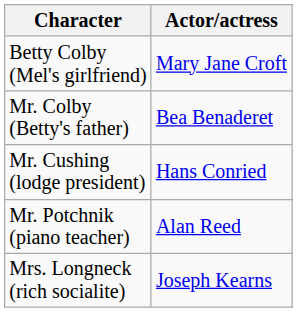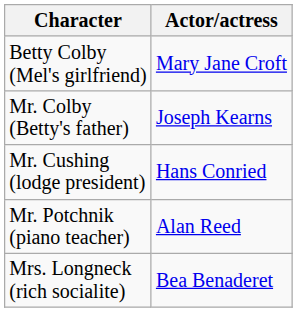 <table class="wikitable">
 <tr>
 <th>Character</th>
 <th>Actor/actress</th>
 </tr>
 <tr>
 <td>Betty Colby<br>(Mel's girlfriend)</td>
 <td><a href='#'>Mary Jane Croft</a></td>
 </tr>
 <tr>
 <td>Mr. Colby<br>(Betty's father)</td>
-<td><a href='#'>Bea Benaderet</a></td>
+<td><a href='#'>Joseph Kearns</a></td>
 </tr>
 <tr>
 <td>Mr. Cushing<br>(lodge president)</td>
 <td><a href='#'>Hans Conried</a></td>
 </tr>
 <tr>
 <td>Mr. Potchnik<br>(piano teacher)</td>
 <td><a href='#'>Alan Reed</a></td>
 </tr>
 <tr>
 <td>Mrs. Longneck<br>(rich socialite)</td>
-<td><a href='#'>Joseph Kearns</a></td>
+<td><a href='#'>Bea Benaderet</a></td>
 </tr>
 </table>
